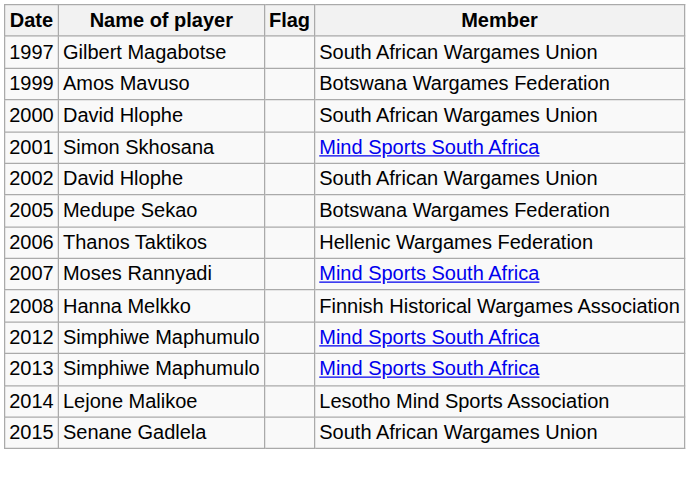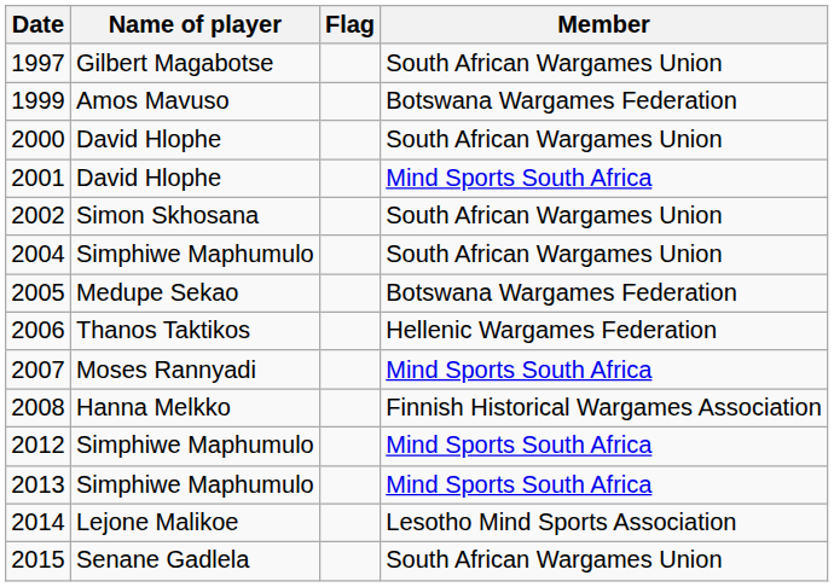 <table class="wikitable">
 <tr>
 <th>Date</th>
 <th>Name of player</th>
 <th>Flag</th>
 <th>Member</th>
 </tr>
 <tr>
 <td>1997</td>
 <td>Gilbert Magabotse</td>
 <td></td>
 <td>South African Wargames Union</td>
 </tr>
 <tr>
 <td>1999</td>
 <td>Amos Mavuso</td>
 <td></td>
 <td>Botswana Wargames Federation</td>
 </tr>
 <tr>
 <td>2000</td>
 <td>David Hlophe</td>
 <td></td>
 <td>South African Wargames Union</td>
 </tr>
 <tr>
 <td>2001</td>
-<td>Simon Skhosana</td>
+<td>David Hlophe</td>
 <td></td>
 <td><a href='#'>Mind Sports South Africa</a></td>
 </tr>
 <tr>
 <td>2002</td>
-<td>David Hlophe</td>
+<td>Simon Skhosana</td>
+<td></td>
+<td>South African Wargames Union</td>
+</tr>
+<tr>
+<td>2004</td>
+<td>Simphiwe Maphumulo</td>
 <td></td>
 <td>South African Wargames Union</td>
 </tr>
 <tr>
 <td>2005</td>
 <td>Medupe Sekao</td>
 <td></td>
 <td>Botswana Wargames Federation</td>
 </tr>
 <tr>
 <td>2006</td>
 <td>Thanos Taktikos</td>
 <td></td>
 <td>Hellenic Wargames Federation</td>
 </tr>
 <tr>
 <td>2007</td>
 <td>Moses Rannyadi</td>
 <td></td>
 <td><a href='#'>Mind Sports South Africa</a></td>
 </tr>
 <tr>
 <td>2008</td>
 <td>Hanna Melkko</td>
 <td></td>
 <td>Finnish Historical Wargames Association</td>
 </tr>
 <tr>
 <td>2012</td>
 <td>Simphiwe Maphumulo</td>
 <td></td>
 <td><a href='#'>Mind Sports South Africa</a></td>
 </tr>
 <tr>
 <td>2013</td>
 <td>Simphiwe Maphumulo</td>
 <td></td>
 <td><a href='#'>Mind Sports South Africa</a></td>
 </tr>
 <tr>
 <td>2014</td>
 <td>Lejone Malikoe</td>
 <td></td>
 <td>Lesotho Mind Sports Association</td>
 </tr>
 <tr>
 <td>2015</td>
 <td>Senane Gadlela</td>
 <td></td>
 <td>South African Wargames Union</td>
 </tr>
 </table>
